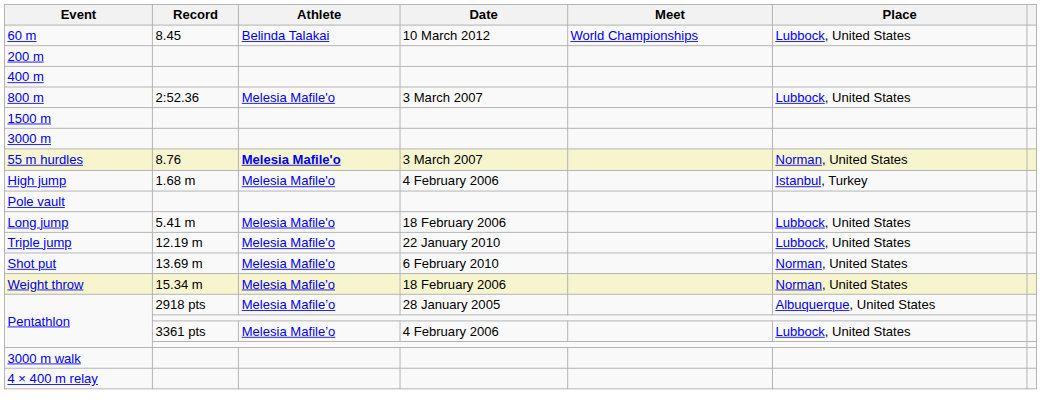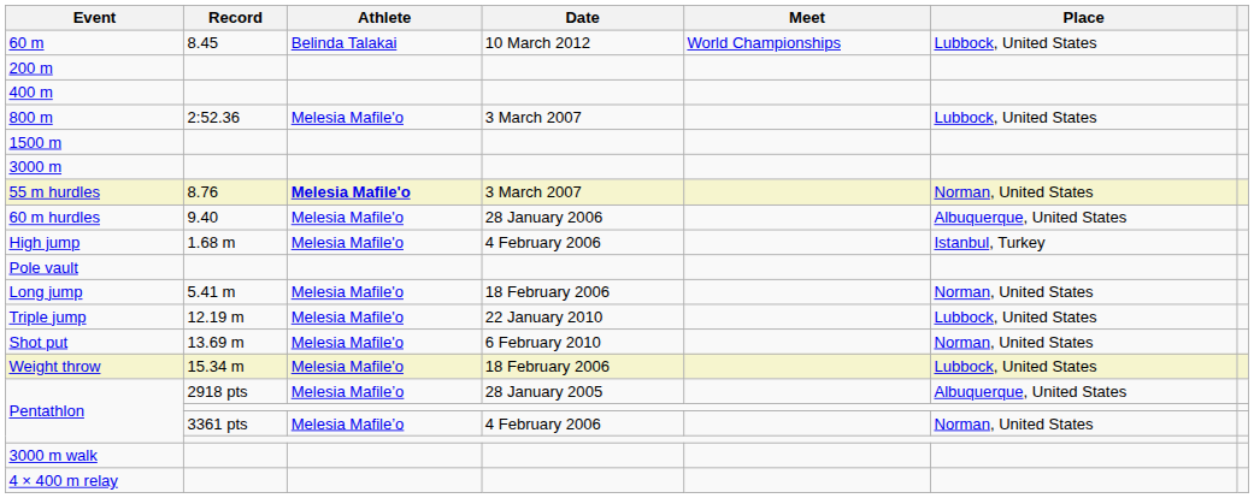 <table class="wikitable" style="font-size:95%; width: 95%;">
 <tr>
 <th>Event</th>
 <th>Record</th>
 <th>Athlete</th>
 <th>Date</th>
 <th>Meet</th>
 <th>Place</th>
 <th></th>
 </tr>
 <tr>
 <td><a href='#'>60 m</a></td>
 <td>8.45</td>
 <td><a href='#'>Belinda Talakai</a></td>
 <td>10 March 2012</td>
 <td><a href='#'>World Championships</a></td>
 <td><a href='#'>Lubbock</a>, United States</td>
 <td></td>
 </tr>
 <tr>
 <td><a href='#'>200 m</a></td>
 <td></td>
 <td></td>
 <td></td>
 <td></td>
 <td></td>
 <td></td>
 </tr>
 <tr>
 <td><a href='#'>400 m</a></td>
 <td></td>
 <td></td>
 <td></td>
 <td></td>
 <td></td>
 <td></td>
 </tr>
 <tr>
 <td><a href='#'>800 m</a></td>
 <td>2:52.36 </td>
 <td><a href='#'>Melesia Mafile'o</a></td>
 <td>3 March 2007</td>
 <td></td>
 <td><a href='#'>Lubbock</a>, United States</td>
 <td></td>
 </tr>
 <tr>
 <td><a href='#'>1500 m</a></td>
 <td></td>
 <td></td>
 <td></td>
 <td></td>
 <td></td>
 <td></td>
 </tr>
 <tr>
 <td><a href='#'>3000 m</a></td>
 <td></td>
 <td></td>
 <td></td>
 <td></td>
 <td></td>
 <td></td>
 </tr>
 <tr style="background:#f6F5CE;">
 <td><a href='#'>55 m hurdles</a></td>
 <td>8.76</td>
 <td><strong><a href='#'>Melesia Mafile'o</a></strong></td>
 <td>3 March 2007</td>
 <td></td>
 <td><a href='#'>Norman</a>, United States</td>
 <td></td>
 </tr>
 <tr>
+<td><a href='#'>60 m hurdles</a></td>
+<td>9.40 </td>
+<td><a href='#'>Melesia Mafile'o</a></td>
+<td>28 January 2006</td>
+<td></td>
+<td><a href='#'>Albuquerque</a>, United States</td>
+<td></td>
+</tr>
+<tr>
 <td><a href='#'>High jump</a></td>
 <td>1.68 m</td>
 <td><a href='#'>Melesia Mafile'o</a></td>
 <td>4 February 2006</td>
 <td></td>
 <td><a href='#'>Istanbul</a>, Turkey</td>
 <td></td>
 </tr>
 <tr>
 <td><a href='#'>Pole vault</a></td>
 <td></td>
 <td></td>
 <td></td>
 <td></td>
 <td></td>
 <td></td>
 </tr>
 <tr>
 <td><a href='#'>Long jump</a></td>
 <td>5.41 m</td>
 <td><a href='#'>Melesia Mafile'o</a></td>
 <td>18 February 2006</td>
 <td></td>
-<td><a href='#'>Lubbock</a>, United States</td>
+<td><a href='#'>Norman</a>, United States</td>
 <td></td>
 </tr>
 <tr>
 <td><a href='#'>Triple jump</a></td>
 <td>12.19 m</td>
 <td><a href='#'>Melesia Mafile'o</a></td>
 <td>22 January 2010</td>
 <td></td>
 <td><a href='#'>Lubbock</a>, United States</td>
 <td></td>
 </tr>
 <tr>
 <td><a href='#'>Shot put</a></td>
 <td>13.69 m</td>
 <td><a href='#'>Melesia Mafile'o</a></td>
 <td>6 February 2010</td>
 <td></td>
 <td><a href='#'>Norman</a>, United States</td>
 <td></td>
 </tr>
 <tr style="background:#f6F5CE;">
 <td><a href='#'>Weight throw</a></td>
 <td>15.34 m</td>
 <td><a href='#'>Melesia Mafile'o</a></td>
 <td>18 February 2006</td>
 <td></td>
-<td><a href='#'>Norman</a>, United States</td>
+<td><a href='#'>Lubbock</a>, United States</td>
 <td></td>
 </tr>
 <tr>
 <td rowspan=4><a href='#'>Pentathlon</a></td>
 <td>2918 pts </td>
 <td><a href='#'>Melesia Mafileʼo</a></td>
 <td>28 January 2005</td>
 <td></td>
 <td><a href='#'>Albuquerque</a>, United States</td>
 <td></td>
 </tr>
 <tr>
 <td colspan=5></td>
 <td></td>
 </tr>
 <tr>
 <td>3361 pts </td>
 <td><a href='#'>Melesia Mafileʼo</a></td>
 <td>4 February 2006</td>
 <td></td>
-<td><a href='#'>Lubbock</a>, United States</td>
+<td><a href='#'>Norman</a>, United States</td>
 <td></td>
 </tr>
 <tr>
 <td colspan=5></td>
 <td></td>
 </tr>
 <tr>
 <td><a href='#'>3000 m walk</a></td>
 <td></td>
 <td></td>
 <td></td>
 <td></td>
 <td></td>
 <td></td>
 </tr>
 <tr>
 <td><a href='#'>4 × 400 m relay</a></td>
 <td></td>
 <td></td>
 <td></td>
 <td></td>
 <td></td>
 <td></td>
 </tr>
 </table>
